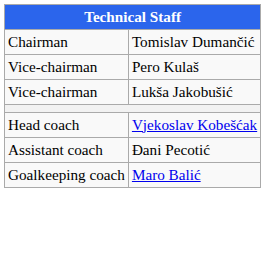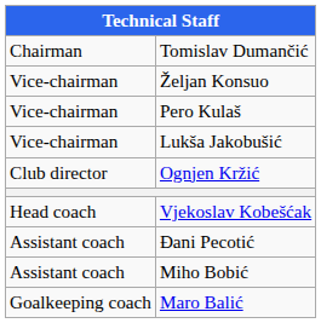 <table class=wikitable bgcolor="white" cellpadding="3" cellspacing="0" border="1" style="font-size: 95%; border-collapse: collapse;">
 <tr>
 <th colspan="2" style="margin:0.7em;color:#FFFFFF;text-align:center;background:#2B65EC">Technical Staff</th>
 </tr>
 <tr>
 <td align="left">Chairman</td>
 <td align="left"> Tomislav Dumančić</td>
 </tr>
 <tr>
 <td align="left">Vice-chairman</td>
+<td align="left"> Željan Konsuo</td>
+</tr>
+<tr>
+<td align="left">Vice-chairman</td>
 <td align="left"> Pero Kulaš</td>
 </tr>
 <tr>
 <td align="left">Vice-chairman</td>
 <td align="left"> Lukša Jakobušić</td>
+</tr>
+<tr>
+<td align="left">Club director</td>
+<td align="left"> <a href='#'>Ognjen Kržić</a></td>
 </tr>
 <tr>
 <th colspan=2 style="text-align: center;"></th>
 </tr>
 <tr>
 <td align="left">Head coach</td>
 <td align="left"> <a href='#'>Vjekoslav Kobešćak</a></td>
 </tr>
 <tr>
 <td align="left">Assistant coach</td>
 <td align="left"> Đani Pecotić</td>
 </tr>
 <tr>
+<td align="left">Assistant coach</td>
+<td align="left"> Miho Bobić</td>
+</tr>
+<tr>
 <td align="left">Goalkeeping coach</td>
 <td align="left"> <a href='#'>Maro Balić</a></td>
 </tr>
 <tr>
 </tr>
 </table>
